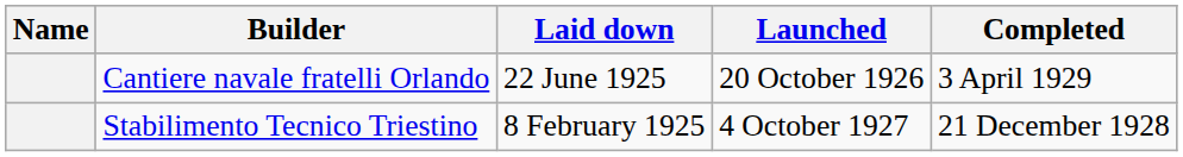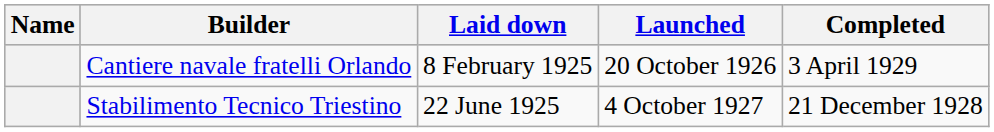 <table class="wikitable plainrowheaders">
 <tr>
 <th scope="col">Name</th>
 <th scope="col">Builder</th>
 <th scope="col"><a href='#'>Laid down</a></th>
 <th scope="col"><a href='#'>Launched</a></th>
 <th scope="col">Completed</th>
 </tr>
 <tr>
 <th scope="row"></th>
 <td><a href='#'>Cantiere navale fratelli Orlando</a></td>
-<td>22 June 1925</td>
+<td>8 February 1925</td>
 <td>20 October 1926</td>
 <td>3 April 1929</td>
 </tr>
 <tr>
 <th scope="row"></th>
 <td><a href='#'>Stabilimento Tecnico Triestino</a></td>
-<td>8 February 1925</td>
+<td>22 June 1925</td>
 <td>4 October 1927</td>
 <td>21 December 1928</td>
 </tr>
 </table>
